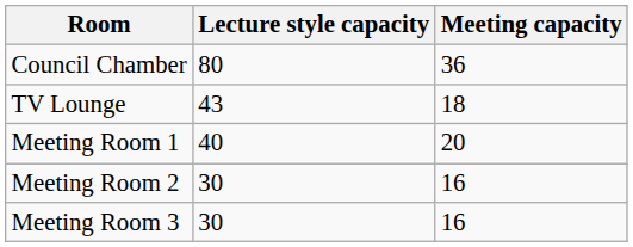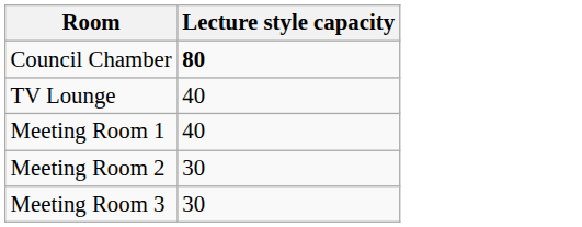 <table class="wikitable">
 <tr>
 <th>Room</th>
 <th>Lecture style capacity</th>
-<th>Meeting capacity</th>
 </tr>
 <tr>
 <td>Council Chamber</td>
-<td>80</td>
-<td>36</td>
+<td><strong>80</strong></td>
 </tr>
 <tr>
 <td>TV Lounge</td>
-<td>43</td>
-<td>18</td>
+<td>40</td>
 </tr>
 <tr>
 <td>Meeting Room 1</td>
 <td>40</td>
-<td>20</td>
 </tr>
 <tr>
 <td>Meeting Room 2</td>
 <td>30</td>
-<td>16</td>
 </tr>
 <tr>
 <td>Meeting Room 3</td>
 <td>30</td>
-<td>16</td>
 </tr>
 </table>
